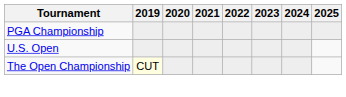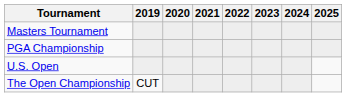 <table class="wikitable" style="font-size:95%;text-align:center;">
 <tr>
 <th>Tournament</th>
 <th>2019</th>
 <th>2020</th>
 <th>2021</th>
 <th>2022</th>
 <th>2023</th>
 <th>2024</th>
 <th>2025</th>
+</tr>
+<tr>
+<td align=left><a href='#'>Masters Tournament</a></td>
+<td style="background:#eeeeee;"></td>
+<td style="background:#eeeeee;"></td>
+<td style="background:#eeeeee;"></td>
+<td style="background:#eeeeee;"></td>
+<td style="background:#eeeeee;"></td>
+<td style="background:#eeeeee;"></td>
+<td style="background:#eeeeee;"></td>
 </tr>
 <tr>
 <td align=left><a href='#'>PGA Championship</a></td>
 <td style="background:#eeeeee;"></td>
 <td style="background:#eeeeee;"></td>
 <td style="background:#eeeeee;"></td>
 <td style="background:#eeeeee;"></td>
 <td style="background:#eeeeee;"></td>
 <td style="background:#eeeeee;"></td>
 <td style="background:#eeeeee;"></td>
 </tr>
 <tr>
 <td align=left><a href='#'>U.S. Open</a></td>
 <td style="background:#eeeeee;"></td>
 <td style="background:#eeeeee;"></td>
 <td style="background:#eeeeee;"></td>
 <td style="background:#eeeeee;"></td>
 <td style="background:#eeeeee;"></td>
 <td style="background:#eeeeee;"></td>
 <td></td>
 </tr>
 <tr>
 <td align=left><a href='#'>The Open Championship</a></td>
-<td style="background: lightyellow;">CUT</td>
+<td>CUT</td>
 <td style="background:#eeeeee;"></td>
 <td style="background:#eeeeee;"></td>
 <td style="background:#eeeeee;"></td>
 <td style="background:#eeeeee;"></td>
 <td style="background:#eeeeee;"></td>
 <td></td>
 </tr>
 </table>
